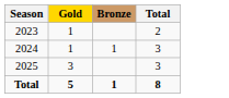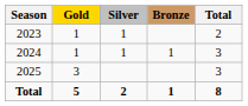 <table class="wikitable" style="text-align:center;">
 <tr>
 <th width = "55">Season</th>
 <th width = "55" style="background: gold;">Gold</th>
+<th width = "55" style="background: silver;">Silver</th>
 <th width = "55" style="background: #cc9966;">Bronze</th>
 <th width = "55">Total</th>
 </tr>
 <tr>
 <td>2023</td>
+<td>1</td>
 <td>1</td>
 <td></td>
 <td>2</td>
 </tr>
 <tr>
 <td>2024</td>
 <td>1</td>
 <td>1</td>
+<td>1</td>
 <td>3</td>
 </tr>
 <tr>
 <td>2025</td>
 <td>3</td>
 <td></td>
+<td></td>
 <td>3</td>
 </tr>
 <tr>
 <td><strong>Total</strong></td>
 <td><strong>5</strong></td>
+<td><strong>2</strong></td>
 <td><strong>1</strong></td>
 <td><strong>8</strong></td>
 </tr>
 </table>
